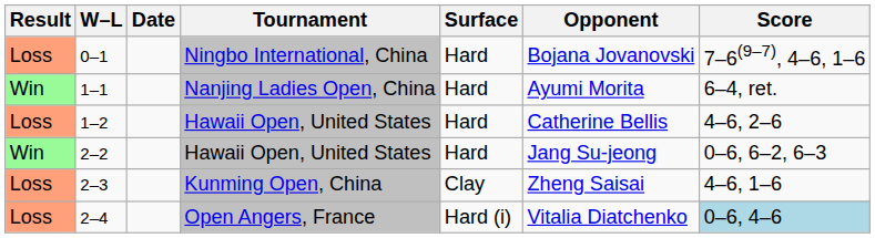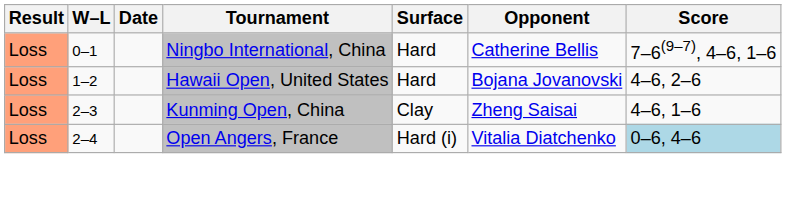 <table class="sortable wikitable">
 <tr>
 <th>Result</th>
 <th class="unsortable">W–L</th>
 <th>Date</th>
 <th>Tournament</th>
 <th>Surface</th>
 <th>Opponent</th>
 <th class="unsortable">Score</th>
 </tr>
 <tr>
 <td style="background:#ffa07a;">Loss</td>
 <td><small>0–1</small></td>
 <td><a href='#'></a></td>
 <td style="background:silver;"><a href='#'>Ningbo International</a>, China</td>
 <td>Hard</td>
-<td> <a href='#'>Bojana Jovanovski</a></td>
+<td> <a href='#'>Catherine Bellis</a></td>
 <td>7–6<sup>(9–7)</sup>, 4–6, 1–6</td>
-</tr>
-<tr>
-<td style="background:#98fb98;">Win</td>
-<td><small>1–1</small></td>
-<td><a href='#'></a></td>
-<td style="background:silver;"><a href='#'>Nanjing Ladies Open</a>, China</td>
-<td>Hard</td>
-<td> <a href='#'>Ayumi Morita</a></td>
-<td>6–4, ret.</td>
 </tr>
 <tr>
 <td style="background:#ffa07a;">Loss</td>
 <td><small>1–2</small></td>
 <td><a href='#'></a></td>
 <td style="background:silver;"><a href='#'>Hawaii Open</a>, United States</td>
 <td>Hard</td>
-<td> <a href='#'>Catherine Bellis</a></td>
+<td> <a href='#'>Bojana Jovanovski</a></td>
 <td>4–6, 2–6</td>
-</tr>
-<tr>
-<td style="background:#98fb98;">Win</td>
-<td><small>2–2</small></td>
-<td><a href='#'></a></td>
-<td style="background:silver;">Hawaii Open, United States</td>
-<td>Hard</td>
-<td> <a href='#'>Jang Su-jeong</a></td>
-<td>0–6, 6–2, 6–3</td>
 </tr>
 <tr>
 <td style="background:#ffa07a;">Loss</td>
 <td><small>2–3</small></td>
 <td><a href='#'></a></td>
 <td style="background:silver;"><a href='#'>Kunming Open</a>, China</td>
 <td>Clay</td>
 <td> <a href='#'>Zheng Saisai</a></td>
 <td>4–6, 1–6</td>
 </tr>
 <tr>
 <td style="background:#ffa07a;">Loss</td>
 <td><small>2–4</small></td>
 <td><a href='#'></a></td>
 <td style="background:silver;"><a href='#'>Open Angers</a>, France</td>
 <td>Hard (i)</td>
 <td> <a href='#'>Vitalia Diatchenko</a></td>
 <td style="background: lightblue;">0–6, 4–6</td>
 </tr>
 </table>
